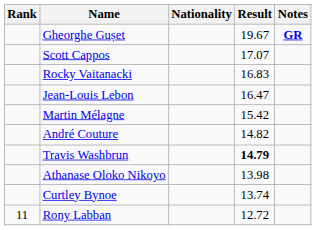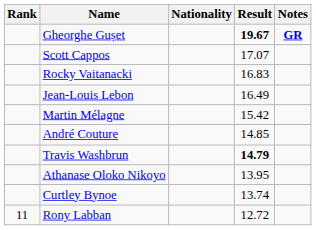 <table class="wikitable sortable" style="text-align:center">
 <tr>
 <th>Rank</th>
 <th>Name</th>
 <th>Nationality</th>
 <th>Result</th>
 <th>Notes</th>
 </tr>
 <tr>
 <td></td>
 <td align=left><a href='#'>Gheorghe Gușet</a></td>
 <td align=left></td>
-<td>19.67</td>
+<td><strong>19.67</strong></td>
 <td><strong><a href='#'>GR</a></strong></td>
 </tr>
 <tr>
 <td></td>
 <td align=left><a href='#'>Scott Cappos</a></td>
 <td align=left></td>
 <td>17.07</td>
 <td></td>
 </tr>
 <tr>
 <td></td>
 <td align=left><a href='#'>Rocky Vaitanacki</a></td>
 <td align=left></td>
 <td>16.83</td>
 <td></td>
 </tr>
 <tr>
 <td></td>
 <td align=left><a href='#'>Jean-Louis Lebon</a></td>
 <td align=left></td>
-<td>16.47</td>
+<td>16.49</td>
 <td></td>
 </tr>
 <tr>
 <td></td>
 <td align=left><a href='#'>Martin Mélagne</a></td>
 <td align=left></td>
 <td>15.42</td>
 <td></td>
 </tr>
 <tr>
 <td></td>
 <td align=left><a href='#'>André Couture</a></td>
 <td align=left></td>
-<td>14.82</td>
+<td>14.85</td>
 <td></td>
 </tr>
 <tr>
 <td></td>
 <td align=left><a href='#'>Travis Washbrun</a></td>
 <td align=left></td>
 <td><strong>14.79</strong></td>
 <td></td>
 </tr>
 <tr>
 <td></td>
 <td align=left><a href='#'>Athanase Oloko Nikoyo</a></td>
 <td align=left></td>
-<td>13.98</td>
+<td>13.95</td>
 <td></td>
 </tr>
 <tr>
 <td></td>
 <td align=left><a href='#'>Curtley Bynoe</a></td>
 <td align=left></td>
 <td>13.74</td>
 <td></td>
 </tr>
 <tr>
 <td>11</td>
 <td align=left><a href='#'>Rony Labban</a></td>
 <td align=left></td>
 <td>12.72</td>
 <td></td>
 </tr>
 </table>
